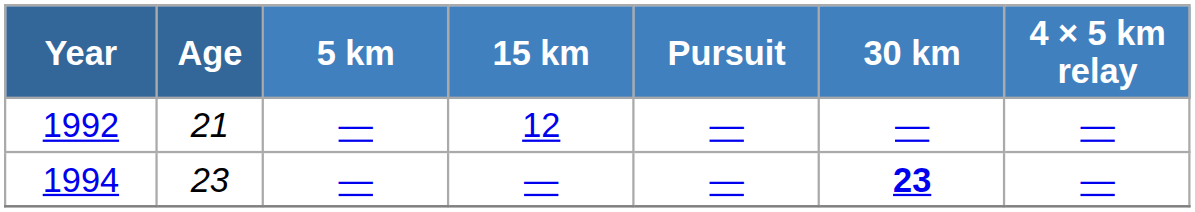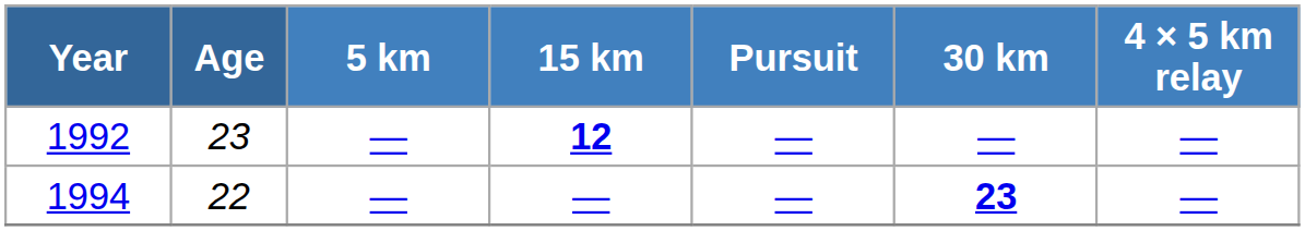 <table class="wikitable" style="font-size:95%; text-align:center; border:grey solid 1px; border-collapse:collapse; background:#ffffff;">
 <tr>
 <th style="background-color:#369; color:white; width:60px;"> Year </th>
 <th style="background-color:#369; color:white; width:40px;"> Age </th>
 <th style="background-color:#4180be; color:white; width:75px;"> 5 km </th>
 <th style="background-color:#4180be; color:white; width:75px;"> 15 km </th>
 <th style="background-color:#4180be; color:white; width:75px;"> Pursuit </th>
 <th style="background-color:#4180be; color:white; width:75px;"> 30 km </th>
 <th style="background-color:#4180be; color:white; width:75px;"> 4 × 5 km <br> relay </th>
 </tr>
 <tr>
 <td><a href='#'>1992</a></td>
-<td><em>21</em></td>
+<td><em>23</em></td>
 <td><a href='#'>—</a></td>
-<td><a href='#'>12</a></td>
+<td><strong><a href='#'>12</a></strong></td>
 <td><a href='#'>—</a></td>
 <td><a href='#'>—</a></td>
 <td><a href='#'>—</a></td>
 </tr>
 <tr>
 <td><a href='#'>1994</a></td>
-<td><em>23</em></td>
+<td><em>22</em></td>
 <td><a href='#'>—</a></td>
 <td><a href='#'>—</a></td>
 <td><a href='#'>—</a></td>
 <td><strong><a href='#'>23</a></strong></td>
 <td><a href='#'>—</a></td>
 </tr>
 <tr>
 </tr>
 </table>
